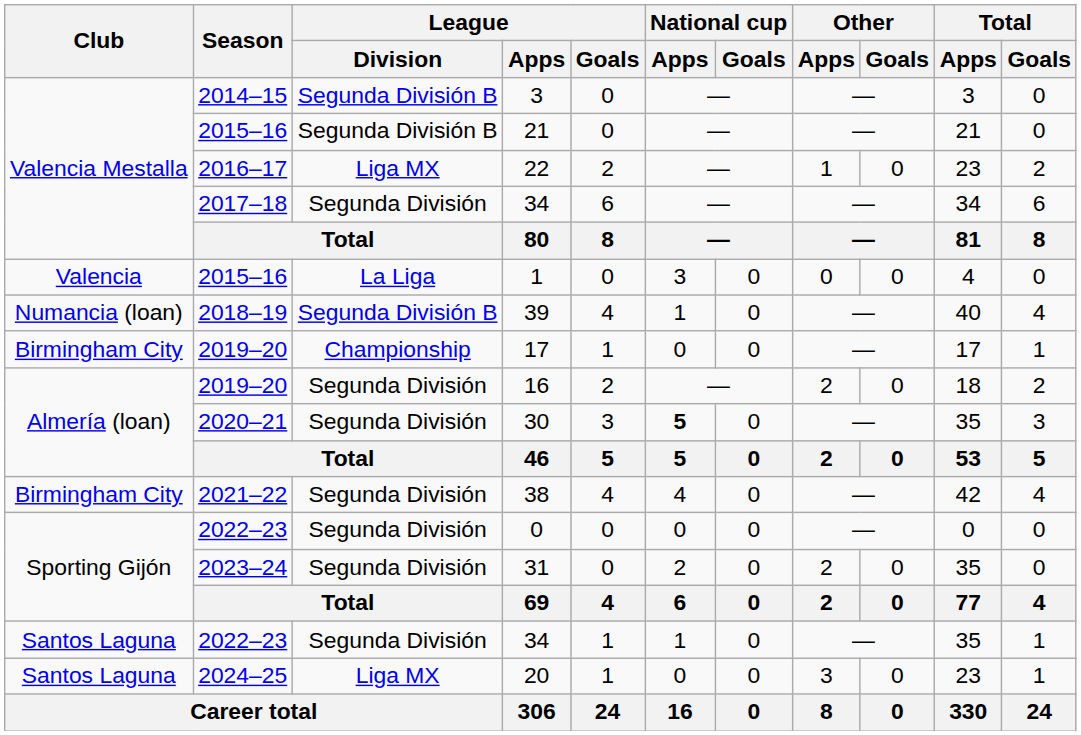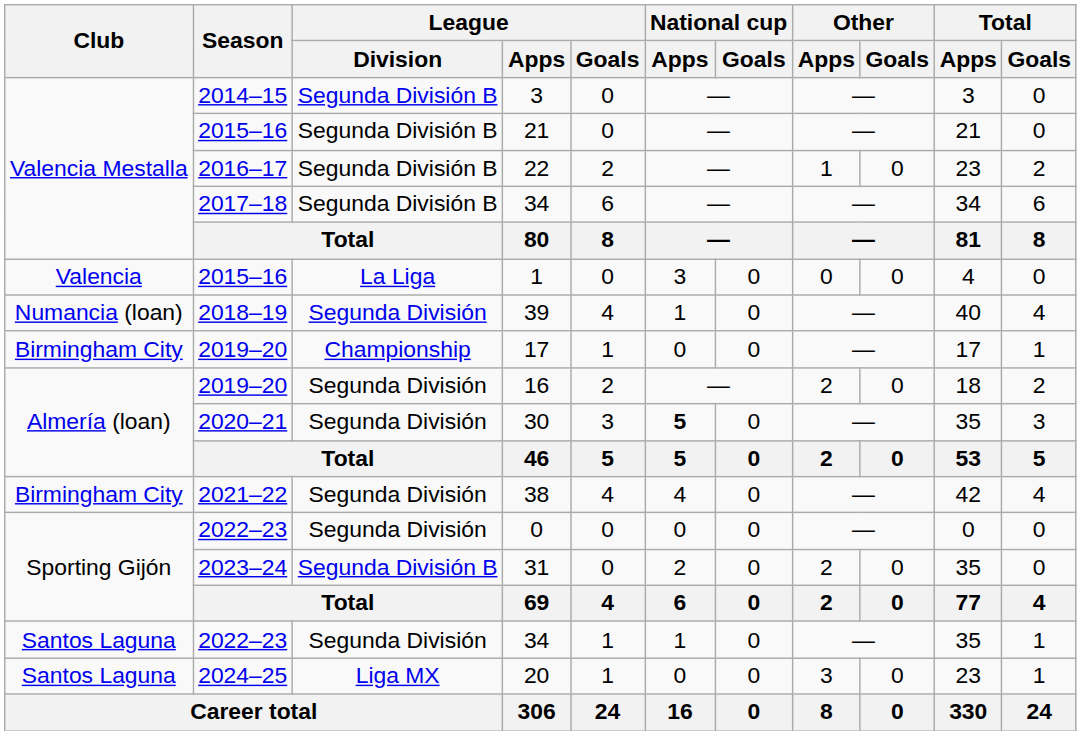 <table class=wikitable style=text-align:center>
 <tr>
 <th rowspan="2">Club</th>
 <th rowspan="2">Season</th>
 <th colspan="3">League</th>
 <th colspan="2">National cup</th>
 <th colspan="2">Other</th>
 <th colspan="2">Total</th>
 </tr>
 <tr>
 <th>Division</th>
 <th>Apps</th>
 <th>Goals</th>
 <th>Apps</th>
 <th>Goals</th>
 <th>Apps</th>
 <th>Goals</th>
 <th>Apps</th>
 <th>Goals</th>
 </tr>
 <tr>
 <td rowspan=5><a href='#'>Valencia Mestalla</a></td>
 <td><a href='#'>2014–15</a></td>
 <td><a href='#'>Segunda División B</a></td>
 <td>3</td>
 <td>0</td>
 <td colspan="2">—</td>
 <td colspan="2">—</td>
 <td>3</td>
 <td>0</td>
 </tr>
 <tr>
 <td><a href='#'>2015–16</a></td>
 <td>Segunda División B</td>
 <td>21</td>
 <td>0</td>
 <td colspan="2">—</td>
 <td colspan="2">—</td>
 <td>21</td>
 <td>0</td>
 </tr>
 <tr>
 <td><a href='#'>2016–17</a></td>
-<td><a href='#'>Liga MX</a></td>
+<td>Segunda División B</td>
 <td>22</td>
 <td>2</td>
 <td colspan="2">—</td>
 <td>1</td>
 <td>0</td>
 <td>23</td>
 <td>2</td>
 </tr>
 <tr>
 <td><a href='#'>2017–18</a></td>
-<td>Segunda División</td>
+<td>Segunda División B</td>
 <td>34</td>
 <td>6</td>
 <td colspan="2">—</td>
 <td colspan="2">—</td>
 <td>34</td>
 <td>6</td>
 </tr>
 <tr>
 <th colspan=2>Total</th>
 <th>80</th>
 <th>8</th>
 <th colspan="2">—</th>
 <th colspan="2">—</th>
 <th>81</th>
 <th>8</th>
 </tr>
 <tr>
 <td><a href='#'>Valencia</a></td>
 <td><a href='#'>2015–16</a></td>
 <td><a href='#'>La Liga</a></td>
 <td>1</td>
 <td>0</td>
 <td>3</td>
 <td>0</td>
 <td>0</td>
 <td>0</td>
 <td>4</td>
 <td>0</td>
 </tr>
 <tr>
 <td><a href='#'>Numancia</a> (loan)</td>
 <td><a href='#'>2018–19</a></td>
-<td><a href='#'>Segunda División B</a></td>
+<td><a href='#'>Segunda División</a></td>
 <td>39</td>
 <td>4</td>
 <td>1</td>
 <td>0</td>
 <td colspan="2">—</td>
 <td>40</td>
 <td>4</td>
 </tr>
 <tr>
 <td><a href='#'>Birmingham City</a></td>
 <td><a href='#'>2019–20</a></td>
 <td><a href='#'>Championship</a></td>
 <td>17</td>
 <td>1</td>
 <td>0</td>
 <td>0</td>
 <td colspan="2">—</td>
 <td>17</td>
 <td>1</td>
 </tr>
 <tr>
 <td rowspan="3"><a href='#'>Almería</a> (loan)</td>
 <td><a href='#'>2019–20</a></td>
 <td>Segunda División</td>
 <td>16</td>
 <td>2</td>
 <td colspan="2">—</td>
 <td>2</td>
 <td>0</td>
 <td>18</td>
 <td>2</td>
 </tr>
 <tr>
 <td><a href='#'>2020–21</a></td>
 <td>Segunda División</td>
 <td>30</td>
 <td>3</td>
 <td><strong>5</strong></td>
 <td>0</td>
 <td colspan="2">—</td>
 <td>35</td>
 <td>3</td>
 </tr>
 <tr>
 <th colspan="2">Total</th>
 <th>46</th>
 <th>5</th>
 <th>5</th>
 <th>0</th>
 <th>2</th>
 <th>0</th>
 <th>53</th>
 <th>5</th>
 </tr>
 <tr>
 <td><a href='#'>Birmingham City</a></td>
 <td><a href='#'>2021–22</a></td>
 <td>Segunda División</td>
 <td>38</td>
 <td>4</td>
 <td>4</td>
 <td>0</td>
 <td colspan="2">—</td>
 <td>42</td>
 <td>4</td>
 </tr>
 <tr>
 <td rowspan="3">Sporting Gijón</td>
 <td><a href='#'>2022–23</a></td>
 <td>Segunda División</td>
 <td>0</td>
 <td>0</td>
 <td>0</td>
 <td>0</td>
 <td colspan="2">—</td>
 <td>0</td>
 <td>0</td>
 </tr>
 <tr>
 <td><a href='#'>2023–24</a></td>
-<td>Segunda División</td>
+<td><a href='#'>Segunda División B</a></td>
 <td>31</td>
 <td>0</td>
 <td>2</td>
 <td>0</td>
 <td>2</td>
 <td>0</td>
 <td>35</td>
 <td>0</td>
 </tr>
 <tr>
 <th colspan="2">Total</th>
 <th>69</th>
 <th>4</th>
 <th>6</th>
 <th>0</th>
 <th>2</th>
 <th>0</th>
 <th>77</th>
 <th>4</th>
 </tr>
 <tr>
 <td><a href='#'>Santos Laguna</a></td>
 <td><a href='#'>2022–23</a></td>
 <td>Segunda División</td>
 <td>34</td>
 <td>1</td>
 <td>1</td>
 <td>0</td>
 <td colspan="2">—</td>
 <td>35</td>
 <td>1</td>
 </tr>
 <tr>
 <td><a href='#'>Santos Laguna</a></td>
 <td><a href='#'>2024–25</a></td>
 <td><a href='#'>Liga MX</a></td>
 <td>20</td>
 <td>1</td>
 <td>0</td>
 <td>0</td>
 <td>3</td>
 <td>0</td>
 <td>23</td>
 <td>1</td>
 </tr>
 <tr>
 <th colspan="3">Career total</th>
 <th>306</th>
 <th>24</th>
 <th>16</th>
 <th>0</th>
 <th>8</th>
 <th>0</th>
 <th>330</th>
 <th>24</th>
 </tr>
 </table>
